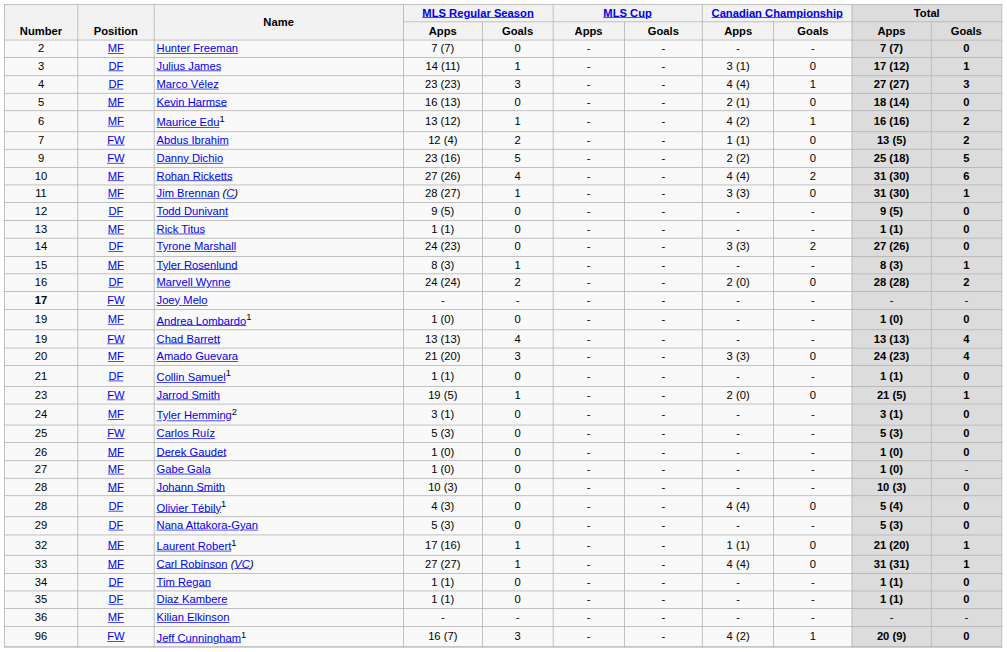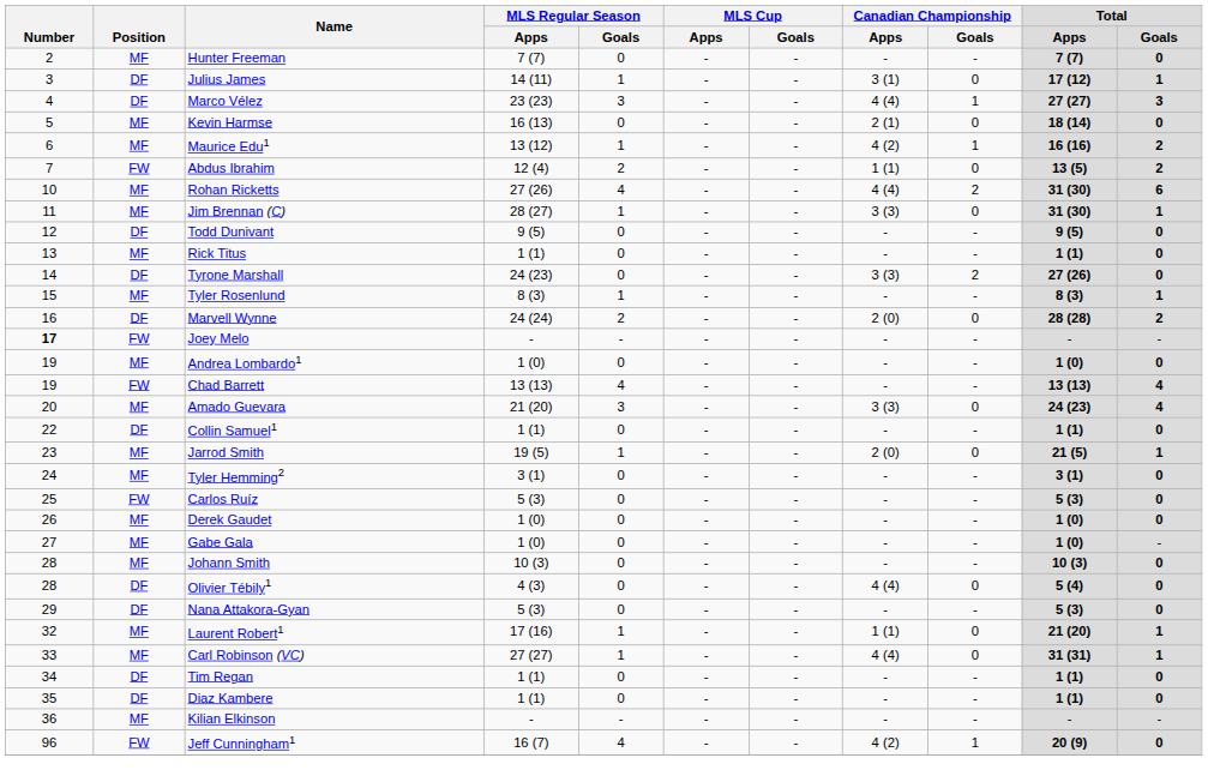 <table class="wikitable" style="text-align:center" width=90%>
 <tr>
 <th rowspan="2" valign="bottom">Number</th>
 <th rowspan="2" valign="bottom">Position</th>
 <th rowspan="2" width=25%>Name</th>
 <th colspan="2" width=15%><a href='#'>MLS Regular Season</a></th>
 <th colspan="2" width=15%><a href='#'>MLS Cup</a></th>
 <th colspan="2" width=15%><a href='#'>Canadian Championship</a></th>
 <th colspan="2" width=15% style="background: #DCDCDC">Total</th>
 </tr>
 <tr>
 <th>Apps</th>
 <th>Goals</th>
 <th>Apps</th>
 <th>Goals</th>
 <th>Apps</th>
 <th>Goals</th>
 <th style="background: #DCDCDC">Apps</th>
 <th style="background: #DCDCDC">Goals</th>
 </tr>
 <tr>
 <td align="center">2</td>
 <td align="center"><a href='#'>MF</a></td>
 <td align="left"> <a href='#'>Hunter Freeman</a></td>
 <td>7 (7)</td>
 <td>0</td>
 <td>-</td>
 <td>-</td>
 <td>-</td>
 <td>-</td>
 <td style="background: #DCDCDC"><strong>7 (7)</strong></td>
 <td style="background: #DCDCDC"><strong>0</strong></td>
 </tr>
 <tr>
 <td align="center">3</td>
 <td align="center"><a href='#'>DF</a></td>
 <td align="left"> <a href='#'>Julius James</a></td>
 <td>14 (11)</td>
 <td>1</td>
 <td>-</td>
 <td>-</td>
 <td>3 (1)</td>
 <td>0</td>
 <td style="background: #DCDCDC"><strong>17 (12)</strong></td>
 <td style="background: #DCDCDC"><strong>1</strong></td>
 </tr>
 <tr>
 <td align="center">4</td>
 <td align="center"><a href='#'>DF</a></td>
 <td align="left"> <a href='#'>Marco Vélez</a></td>
 <td>23 (23)</td>
 <td>3</td>
 <td>-</td>
 <td>-</td>
 <td>4 (4)</td>
 <td>1</td>
 <td style="background: #DCDCDC"><strong>27 (27)</strong></td>
 <td style="background: #DCDCDC"><strong>3</strong></td>
 </tr>
 <tr>
 <td align="center">5</td>
 <td align="center"><a href='#'>MF</a></td>
 <td align="left"> <a href='#'>Kevin Harmse</a></td>
 <td>16 (13)</td>
 <td>0</td>
 <td>-</td>
 <td>-</td>
 <td>2 (1)</td>
 <td>0</td>
 <td style="background: #DCDCDC"><strong>18 (14)</strong></td>
 <td style="background: #DCDCDC"><strong>0</strong></td>
 </tr>
 <tr>
 <td align="center">6</td>
 <td align="center"><a href='#'>MF</a></td>
 <td align="left"> <a href='#'>Maurice Edu</a><sup>1</sup></td>
 <td>13 (12)</td>
 <td>1</td>
 <td>-</td>
 <td>-</td>
 <td>4 (2)</td>
 <td>1</td>
 <td style="background: #DCDCDC"><strong>16 (16)</strong></td>
 <td style="background: #DCDCDC"><strong>2</strong></td>
 </tr>
 <tr>
 <td align="center">7</td>
 <td align="center"><a href='#'>FW</a></td>
 <td align="left"> <a href='#'>Abdus Ibrahim</a></td>
 <td>12 (4)</td>
 <td>2</td>
 <td>-</td>
 <td>-</td>
 <td>1 (1)</td>
 <td>0</td>
 <td style="background: #DCDCDC"><strong>13 (5)</strong></td>
 <td style="background: #DCDCDC"><strong>2</strong></td>
-</tr>
-<tr>
-<td align="center">9</td>
-<td align="center"><a href='#'>FW</a></td>
-<td align="left"> <a href='#'>Danny Dichio</a></td>
-<td>23 (16)</td>
-<td>5</td>
-<td>-</td>
-<td>-</td>
-<td>2 (2)</td>
-<td>0</td>
-<td style="background: #DCDCDC"><strong>25 (18)</strong></td>
-<td style="background: #DCDCDC"><strong>5</strong></td>
 </tr>
 <tr>
 <td align="center">10</td>
 <td align="center"><a href='#'>MF</a></td>
 <td align="left"> <a href='#'>Rohan Ricketts</a></td>
 <td>27 (26)</td>
 <td>4</td>
 <td>-</td>
 <td>-</td>
 <td>4 (4)</td>
 <td>2</td>
 <td style="background: #DCDCDC"><strong>31 (30)</strong></td>
 <td style="background: #DCDCDC"><strong>6</strong></td>
 </tr>
 <tr>
 <td align="center">11</td>
 <td align="center"><a href='#'>MF</a></td>
 <td align="left"> <a href='#'>Jim Brennan</a> <em>(<a href='#'>C</a>)</em></td>
 <td>28 (27)</td>
 <td>1</td>
 <td>-</td>
 <td>-</td>
 <td>3 (3)</td>
 <td>0</td>
 <td style="background: #DCDCDC"><strong>31 (30)</strong></td>
 <td style="background: #DCDCDC"><strong>1</strong></td>
 </tr>
 <tr>
 <td align="center">12</td>
 <td align="center"><a href='#'>DF</a></td>
 <td align="left"> <a href='#'>Todd Dunivant</a></td>
 <td>9 (5)</td>
 <td>0</td>
 <td>-</td>
 <td>-</td>
 <td>-</td>
 <td>-</td>
 <td style="background: #DCDCDC"><strong>9 (5)</strong></td>
 <td style="background: #DCDCDC"><strong>0</strong></td>
 </tr>
 <tr>
 <td align="center">13</td>
 <td align="center"><a href='#'>MF</a></td>
 <td align="left"> <a href='#'>Rick Titus</a></td>
 <td>1 (1)</td>
 <td>0</td>
 <td>-</td>
 <td>-</td>
 <td>-</td>
 <td>-</td>
 <td style="background: #DCDCDC"><strong>1 (1)</strong></td>
 <td style="background: #DCDCDC"><strong>0</strong></td>
 </tr>
 <tr>
 <td align="center">14</td>
 <td align="center"><a href='#'>DF</a></td>
 <td align="left"> <a href='#'>Tyrone Marshall</a></td>
 <td>24 (23)</td>
 <td>0</td>
 <td>-</td>
 <td>-</td>
 <td>3 (3)</td>
 <td>2</td>
 <td style="background: #DCDCDC"><strong>27 (26)</strong></td>
 <td style="background: #DCDCDC"><strong>0</strong></td>
 </tr>
 <tr>
 <td align="center">15</td>
 <td align="center"><a href='#'>MF</a></td>
 <td align="left"> <a href='#'>Tyler Rosenlund</a></td>
 <td>8 (3)</td>
 <td>1</td>
 <td>-</td>
 <td>-</td>
 <td>-</td>
 <td>-</td>
 <td style="background: #DCDCDC"><strong>8 (3)</strong></td>
 <td style="background: #DCDCDC"><strong>1</strong></td>
 </tr>
 <tr>
 <td align="center">16</td>
 <td align="center"><a href='#'>DF</a></td>
 <td align="left"> <a href='#'>Marvell Wynne</a></td>
 <td>24 (24)</td>
 <td>2</td>
 <td>-</td>
 <td>-</td>
 <td>2 (0)</td>
 <td>0</td>
 <td style="background: #DCDCDC"><strong>28 (28)</strong></td>
 <td style="background: #DCDCDC"><strong>2</strong></td>
 </tr>
 <tr>
 <td align="center"><strong>17</strong></td>
 <td align="center"><a href='#'>FW</a></td>
 <td align="left"> <a href='#'>Joey Melo</a></td>
 <td>-</td>
 <td>-</td>
 <td>-</td>
 <td>-</td>
 <td>-</td>
 <td>-</td>
 <td style="background: #DCDCDC">-</td>
 <td style="background: #DCDCDC">-</td>
 </tr>
 <tr>
 <td align="center">19</td>
 <td align="center"><a href='#'>MF</a></td>
 <td align="left"> <a href='#'>Andrea Lombardo</a><sup>1</sup></td>
 <td>1 (0)</td>
 <td>0</td>
 <td>-</td>
 <td>-</td>
 <td>-</td>
 <td>-</td>
 <td style="background: #DCDCDC"><strong>1 (0)</strong></td>
 <td style="background: #DCDCDC"><strong>0</strong></td>
 </tr>
 <tr>
 <td align="center">19</td>
 <td align="center"><a href='#'>FW</a></td>
 <td align="left"> <a href='#'>Chad Barrett</a></td>
 <td>13 (13)</td>
 <td>4</td>
 <td>-</td>
 <td>-</td>
 <td>-</td>
 <td>-</td>
 <td style="background: #DCDCDC"><strong>13 (13)</strong></td>
 <td style="background: #DCDCDC"><strong>4</strong></td>
 </tr>
 <tr>
 <td align="center">20</td>
 <td align="center"><a href='#'>MF</a></td>
 <td align="left"> <a href='#'>Amado Guevara</a></td>
 <td>21 (20)</td>
 <td>3</td>
 <td>-</td>
 <td>-</td>
 <td>3 (3)</td>
 <td>0</td>
 <td style="background: #DCDCDC"><strong>24 (23)</strong></td>
 <td style="background: #DCDCDC"><strong>4</strong></td>
 </tr>
 <tr>
-<td align="center">21</td>
+<td align="center">22</td>
 <td align="center"><a href='#'>DF</a></td>
 <td align="left"> <a href='#'>Collin Samuel</a><sup>1</sup></td>
 <td>1 (1)</td>
 <td>0</td>
 <td>-</td>
 <td>-</td>
 <td>-</td>
 <td>-</td>
 <td style="background: #DCDCDC"><strong>1 (1)</strong></td>
 <td style="background: #DCDCDC"><strong>0</strong></td>
 </tr>
 <tr>
 <td align="center">23</td>
-<td align="center"><a href='#'>FW</a></td>
+<td align="center"><a href='#'>MF</a></td>
 <td align="left"> <a href='#'>Jarrod Smith</a></td>
 <td>19 (5)</td>
 <td>1</td>
 <td>-</td>
 <td>-</td>
 <td>2 (0)</td>
 <td>0</td>
 <td style="background: #DCDCDC"><strong>21 (5)</strong></td>
 <td style="background: #DCDCDC"><strong>1</strong></td>
 </tr>
 <tr>
 <td align="center">24</td>
 <td align="center"><a href='#'>MF</a></td>
 <td align="left"> <a href='#'>Tyler Hemming</a><sup>2</sup></td>
 <td>3 (1)</td>
 <td>0</td>
 <td>-</td>
 <td>-</td>
 <td>-</td>
 <td>-</td>
 <td style="background: #DCDCDC"><strong>3 (1)</strong></td>
 <td style="background: #DCDCDC"><strong>0</strong></td>
 </tr>
 <tr>
 <td align="center">25</td>
 <td align="center"><a href='#'>FW</a></td>
 <td align="left"> <a href='#'>Carlos Ruíz</a></td>
 <td>5 (3)</td>
 <td>0</td>
 <td>-</td>
 <td>-</td>
 <td>-</td>
 <td>-</td>
 <td style="background: #DCDCDC"><strong>5 (3)</strong></td>
 <td style="background: #DCDCDC"><strong>0</strong></td>
 </tr>
 <tr>
 <td align="center">26</td>
 <td align="center"><a href='#'>MF</a></td>
 <td align="left"> <a href='#'>Derek Gaudet</a></td>
 <td>1 (0)</td>
 <td>0</td>
 <td>-</td>
 <td>-</td>
 <td>-</td>
 <td>-</td>
 <td style="background: #DCDCDC"><strong>1 (0)</strong></td>
 <td style="background: #DCDCDC"><strong>0</strong></td>
 </tr>
 <tr>
 <td align="center">27</td>
 <td align="center"><a href='#'>MF</a></td>
 <td align="left"> <a href='#'>Gabe Gala</a></td>
 <td>1 (0)</td>
 <td>0</td>
 <td>-</td>
 <td>-</td>
 <td>-</td>
 <td>-</td>
 <td style="background: #DCDCDC"><strong>1 (0)</strong></td>
 <td style="background: #DCDCDC">-</td>
 </tr>
 <tr>
 <td align="center">28</td>
 <td align="center"><a href='#'>MF</a></td>
 <td align="left"> <a href='#'>Johann Smith</a></td>
 <td>10 (3)</td>
 <td>0</td>
 <td>-</td>
 <td>-</td>
 <td>-</td>
 <td>-</td>
 <td style="background: #DCDCDC"><strong>10 (3)</strong></td>
 <td style="background: #DCDCDC"><strong>0</strong></td>
 </tr>
 <tr>
 <td align="center">28</td>
 <td align="center"><a href='#'>DF</a></td>
 <td align="left"> <a href='#'>Olivier Tébily</a><sup>1</sup></td>
 <td>4 (3)</td>
 <td>0</td>
 <td>-</td>
 <td>-</td>
 <td>4 (4)</td>
 <td>0</td>
 <td style="background: #DCDCDC"><strong>5 (4)</strong></td>
 <td style="background: #DCDCDC"><strong>0</strong></td>
 </tr>
 <tr>
 <td align="center">29</td>
 <td align="center"><a href='#'>DF</a></td>
 <td align="left"> <a href='#'>Nana Attakora-Gyan</a></td>
 <td>5 (3)</td>
 <td>0</td>
 <td>-</td>
 <td>-</td>
 <td>-</td>
 <td>-</td>
 <td style="background: #DCDCDC"><strong>5 (3)</strong></td>
 <td style="background: #DCDCDC"><strong>0</strong></td>
 </tr>
 <tr>
 <td align="center">32</td>
 <td align="center"><a href='#'>MF</a></td>
 <td align="left"> <a href='#'>Laurent Robert</a><sup>1</sup></td>
 <td>17 (16)</td>
 <td>1</td>
 <td>-</td>
 <td>-</td>
 <td>1 (1)</td>
 <td>0</td>
 <td style="background: #DCDCDC"><strong>21 (20)</strong></td>
 <td style="background: #DCDCDC"><strong>1</strong></td>
 </tr>
 <tr>
 <td align="center">33</td>
 <td align="center"><a href='#'>MF</a></td>
 <td align="left"> <a href='#'>Carl Robinson</a> <em>(<a href='#'>VC</a>)</em></td>
 <td>27 (27)</td>
 <td>1</td>
 <td>-</td>
 <td>-</td>
 <td>4 (4)</td>
 <td>0</td>
 <td style="background: #DCDCDC"><strong>31 (31)</strong></td>
 <td style="background: #DCDCDC"><strong>1</strong></td>
 </tr>
 <tr>
 <td align="center">34</td>
 <td align="center"><a href='#'>DF</a></td>
 <td align="left"> <a href='#'>Tim Regan</a></td>
 <td>1 (1)</td>
 <td>0</td>
 <td>-</td>
 <td>-</td>
 <td>-</td>
 <td>-</td>
 <td style="background: #DCDCDC"><strong>1 (1)</strong></td>
 <td style="background: #DCDCDC"><strong>0</strong></td>
 </tr>
 <tr>
 <td align="center">35</td>
 <td align="center"><a href='#'>DF</a></td>
 <td align="left"> <a href='#'>Diaz Kambere</a></td>
 <td>1 (1)</td>
 <td>0</td>
 <td>-</td>
 <td>-</td>
 <td>-</td>
 <td>-</td>
 <td style="background: #DCDCDC"><strong>1 (1)</strong></td>
 <td style="background: #DCDCDC"><strong>0</strong></td>
 </tr>
 <tr>
 <td align="center">36</td>
 <td align="center"><a href='#'>MF</a></td>
 <td align="left"> <a href='#'>Kilian Elkinson</a></td>
 <td>-</td>
 <td>-</td>
 <td>-</td>
 <td>-</td>
 <td>-</td>
 <td>-</td>
 <td style="background: #DCDCDC">-</td>
 <td style="background: #DCDCDC">-</td>
 </tr>
 <tr>
 <td align="center">96</td>
 <td align="center"><a href='#'>FW</a></td>
 <td align="left"> <a href='#'>Jeff Cunningham</a><sup>1</sup></td>
 <td>16 (7)</td>
-<td>3</td>
+<td>4</td>
 <td>-</td>
 <td>-</td>
 <td>4 (2)</td>
 <td>1</td>
 <td style="background: #DCDCDC"><strong>20 (9)</strong></td>
 <td style="background: #DCDCDC"><strong>0</strong></td>
 </tr>
 <tr>
 </tr>
 </table>
